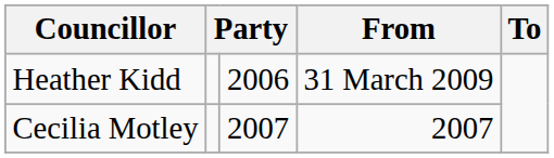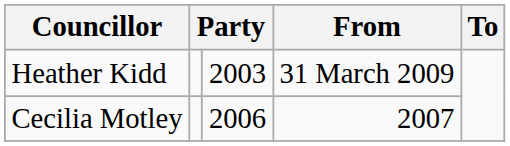 <table class=wikitable>
 <tr>
 <th>Councillor</th>
 <th colspan=2>Party</th>
 <th>From</th>
 <th>To</th>
 </tr>
 <tr>
 <td>Heather Kidd</td>
 <td></td>
-<td align=right>2006</td>
+<td align=right>2003</td>
 <td align=right>31 March 2009</td>
 </tr>
 <tr>
 <td>Cecilia Motley</td>
 <td></td>
-<td align=right>2007</td>
+<td align=right>2006</td>
 <td align=right>2007</td>
 </tr>
 </table>
